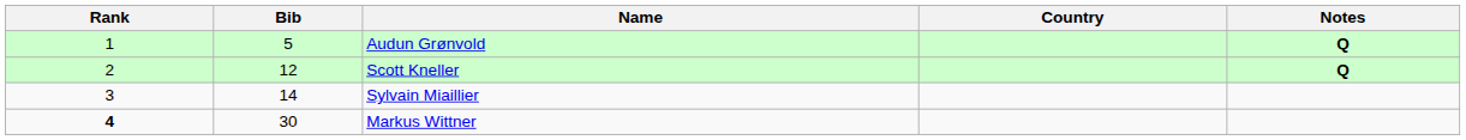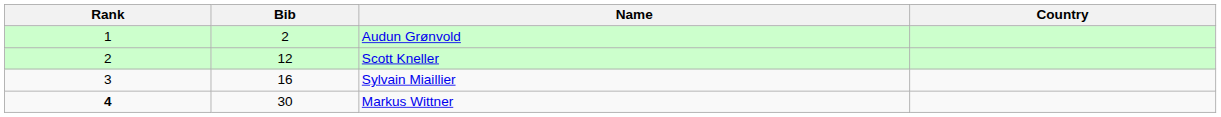 <table class="wikitable" style="text-align:center;" width=90%>
 <tr>
 <th>Rank</th>
 <th>Bib</th>
 <th>Name</th>
 <th>Country</th>
-<th>Notes</th>
 </tr>
 <tr bgcolor="#ccffcc">
 <td>1</td>
-<td>5</td>
+<td>2</td>
 <td align=left><a href='#'>Audun Grønvold</a></td>
 <td align=left></td>
-<td><strong>Q</strong></td>
 </tr>
 <tr bgcolor="#ccffcc">
 <td>2</td>
 <td>12</td>
 <td align=left><a href='#'>Scott Kneller</a></td>
 <td align=left></td>
-<td><strong>Q</strong></td>
 </tr>
 <tr>
 <td>3</td>
-<td>14</td>
+<td>16</td>
 <td align=left><a href='#'>Sylvain Miaillier</a></td>
 <td align=left></td>
-<td></td>
 </tr>
 <tr>
 <td><strong>4</strong></td>
 <td>30</td>
 <td align=left><a href='#'>Markus Wittner</a></td>
 <td align=left></td>
-<td></td>
 </tr>
 </table>
